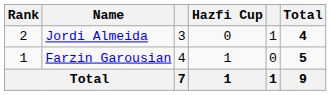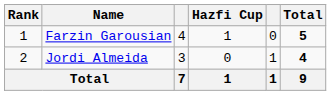 <table class="wikitable" style="text-align: center;">
 <tr>
 <th>Rank</th>
 <th>Name</th>
 <th></th>
 <th>Hazfi Cup</th>
 <th></th>
 <th>Total</th>
 </tr>
 <tr>
+<td align=center>1</td>
+<td align=left> <a href='#'>Farzin Garousian</a></td>
+<td>4</td>
+<td>1</td>
+<td>0</td>
+<td align=center><strong>5</strong></td>
+</tr>
+<tr>
 <td align=center>2</td>
 <td align=left> <a href='#'>Jordi Almeida</a></td>
 <td>3</td>
 <td>0</td>
 <td>1</td>
 <td align=center><strong>4</strong></td>
-</tr>
-<tr>
-<td align=center>1</td>
-<td align=left> <a href='#'>Farzin Garousian</a></td>
-<td>4</td>
-<td>1</td>
-<td>0</td>
-<td align=center><strong>5</strong></td>
 </tr>
 <tr>
 <th colspan=2>Total</th>
 <th>7</th>
 <th>1</th>
 <th>1</th>
 <th>9</th>
 </tr>
 </table>
